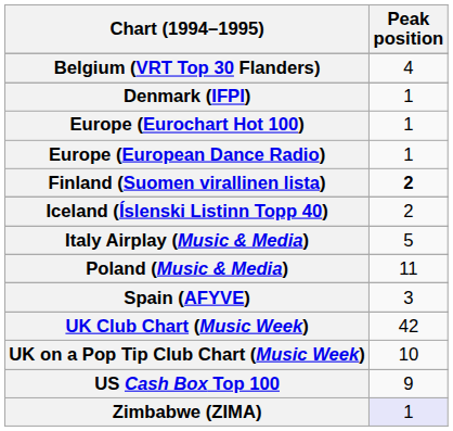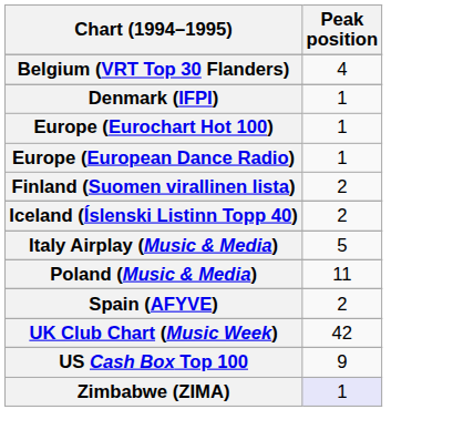 <table class="wikitable sortable plainrowheaders" style="text-align:center">
 <tr>
 <th>Chart (1994–1995)</th>
 <th>Peak<br>position</th>
 </tr>
 <tr>
 </tr>
 <tr>
 </tr>
 <tr>
 </tr>
 <tr>
 </tr>
 <tr>
 <th scope="row">Belgium (<a href='#'>VRT Top 30</a> Flanders)</th>
 <td>4</td>
 </tr>
 <tr>
 </tr>
 <tr>
 </tr>
 <tr>
 <th scope="row">Denmark (<a href='#'>IFPI</a>)</th>
 <td>1</td>
 </tr>
 <tr>
 <th scope="row">Europe (<a href='#'>Eurochart Hot 100</a>)</th>
 <td>1</td>
 </tr>
 <tr>
 <th scope="row">Europe (<a href='#'>European Dance Radio</a>)</th>
 <td>1</td>
 </tr>
 <tr>
 <th scope="row">Finland (<a href='#'>Suomen virallinen lista</a>)</th>
-<td><strong>2</strong></td>
+<td>2</td>
 </tr>
 <tr>
 </tr>
 <tr>
 </tr>
 <tr>
 <th scope="row">Iceland (<a href='#'>Íslenski Listinn Topp 40</a>)</th>
 <td>2</td>
 </tr>
 <tr>
 </tr>
 <tr>
 <th scope="row">Italy Airplay (<em><a href='#'>Music & Media</a></em>)</th>
 <td>5</td>
 </tr>
 <tr>
 </tr>
 <tr>
 </tr>
 <tr>
 </tr>
 <tr>
 </tr>
 <tr>
 <th scope="row">Poland (<em><a href='#'>Music & Media</a></em>)</th>
 <td>11</td>
 </tr>
 <tr>
 </tr>
 <tr>
 <th scope="row">Spain (<a href='#'>AFYVE</a>)</th>
-<td>3</td>
+<td>2</td>
 </tr>
 <tr>
 </tr>
 <tr>
 </tr>
 <tr>
 </tr>
 <tr>
 </tr>
 <tr>
 </tr>
 <tr>
 <th scope="row"><a href='#'>UK Club Chart</a> (<em><a href='#'>Music Week</a></em>)</th>
 <td>42</td>
-</tr>
-<tr>
-<th scope="row">UK on a Pop Tip Club Chart (<em><a href='#'>Music Week</a></em>)</th>
-<td>10</td>
 </tr>
 <tr>
 </tr>
 <tr>
 </tr>
 <tr>
 </tr>
 <tr>
 </tr>
 <tr>
 </tr>
 <tr>
 </tr>
 <tr>
 <th scope="row">US <a href='#'><em>Cash Box</em> Top 100</a></th>
 <td>9</td>
 </tr>
 <tr>
 <th scope="row">Zimbabwe (ZIMA)</th>
 <td style="background: lavender;">1</td>
 </tr>
 </table>
